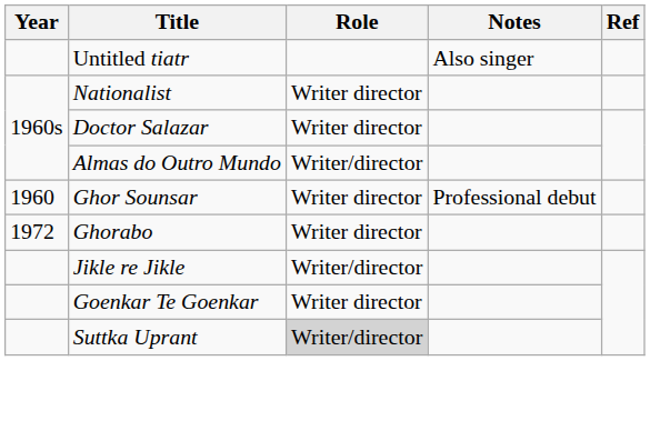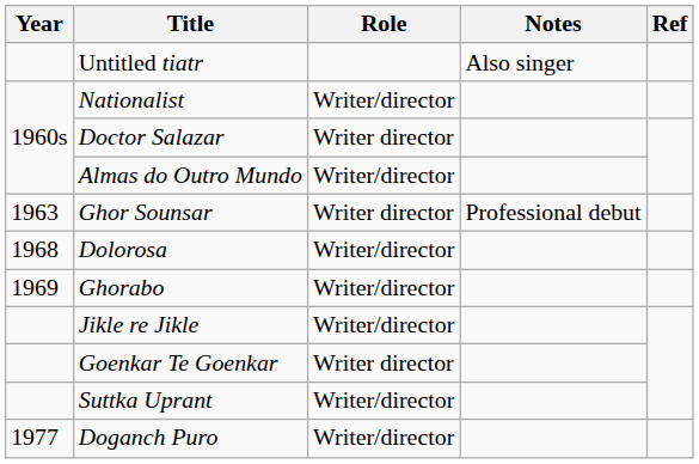 <table class="wikitable sortable">
 <tr>
 <th>Year</th>
 <th>Title</th>
 <th>Role</th>
 <th>Notes</th>
 <th>Ref</th>
 </tr>
 <tr>
 <td></td>
 <td>Untitled <em>tiatr</em></td>
 <td></td>
 <td>Also singer</td>
 <td></td>
 </tr>
 <tr>
 <td rowspan="3">1960s</td>
 <td><em>Nationalist</em></td>
-<td>Writer director</td>
+<td>Writer/director</td>
 <td></td>
 <td></td>
 </tr>
 <tr>
 <td><em>Doctor Salazar</em></td>
 <td>Writer director</td>
 <td></td>
 <td rowspan="2"></td>
 </tr>
 <tr>
 <td><em>Almas do Outro Mundo</em></td>
 <td>Writer/director</td>
 <td></td>
 </tr>
 <tr>
-<td>1960</td>
+<td>1963</td>
 <td><em>Ghor Sounsar</em></td>
 <td>Writer director</td>
 <td>Professional debut</td>
 <td></td>
 </tr>
 <tr>
-<td>1972</td>
+<td>1968</td>
+<td><em>Dolorosa</em></td>
+<td>Writer/director</td>
+<td></td>
+<td></td>
+</tr>
+<tr>
+<td>1969</td>
 <td><em>Ghorabo</em></td>
-<td>Writer director</td>
+<td>Writer/director</td>
 <td></td>
 <td></td>
 </tr>
 <tr>
 <td></td>
 <td><em>Jikle re Jikle</em></td>
 <td>Writer/director</td>
 <td></td>
 <td rowspan="3"></td>
 </tr>
 <tr>
 <td></td>
 <td><em>Goenkar Te Goenkar</em></td>
 <td>Writer director</td>
 <td></td>
 </tr>
 <tr>
 <td></td>
 <td><em>Suttka Uprant</em></td>
-<td style="background: lightgrey;">Writer/director</td>
+<td>Writer/director</td>
+<td></td>
+</tr>
+<tr>
+<td>1977</td>
+<td><em>Doganch Puro</em></td>
+<td>Writer/director</td>
+<td></td>
 <td></td>
 </tr>
 </table>
